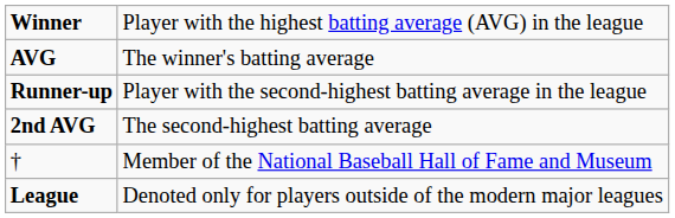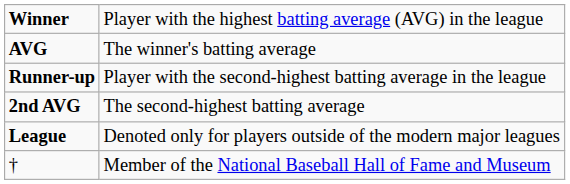 <table class="wikitable">
 <tr>
 <td><strong>Winner</strong></td>
 <td>Player with the highest <a href='#'>batting average</a> (AVG) in the league</td>
 </tr>
 <tr>
 <td><strong>AVG</strong></td>
 <td>The winner's batting average</td>
 </tr>
 <tr>
 <td><strong>Runner-up</strong></td>
 <td>Player with the second-highest batting average in the league</td>
 </tr>
 <tr>
 <td><strong>2nd AVG</strong></td>
 <td>The second-highest batting average</td>
 </tr>
 <tr>
+<td><strong>League</strong></td>
+<td>Denoted only for players outside of the modern major leagues</td>
+</tr>
+<tr>
 <td>†</td>
 <td>Member of the <a href='#'>National Baseball Hall of Fame and Museum</a></td>
 </tr>
-<tr>
-<td><strong>League</strong></td>
-<td>Denoted only for players outside of the modern major leagues</td>
-</tr>
 </table>
